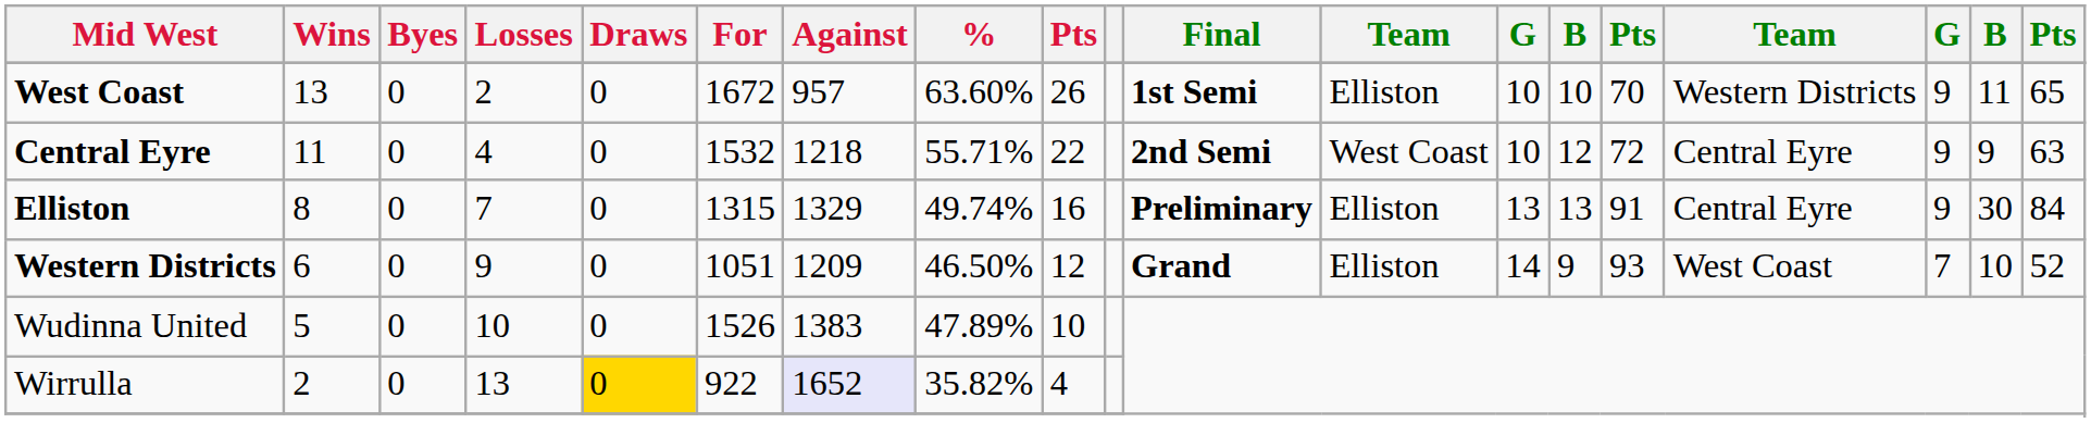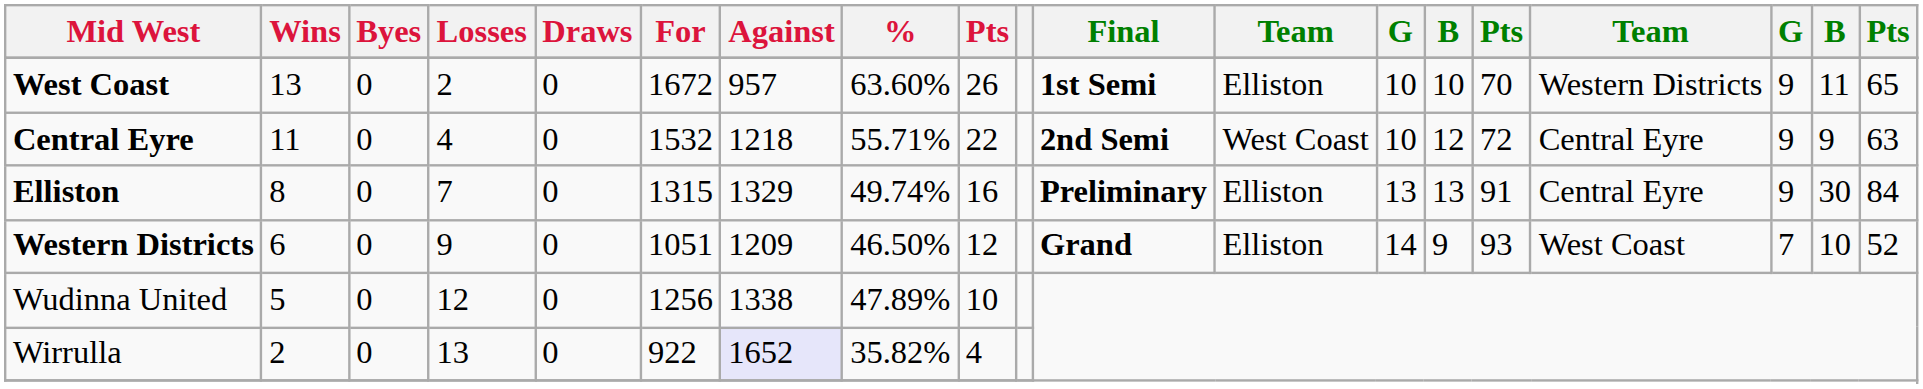 <table style="font-size: 85%; text-align: left;" class="wikitable">
 <tr>
 <th style="color:crimson">Mid West</th>
 <th style="color:crimson">Wins</th>
 <th style="color:crimson">Byes</th>
 <th style="color:crimson">Losses</th>
 <th style="color:crimson">Draws</th>
 <th style="color:crimson">For</th>
 <th style="color:crimson">Against</th>
 <th style="color:crimson">%</th>
 <th style="color:crimson">Pts</th>
 <th></th>
 <th style="color:green">Final</th>
 <th style="color:green">Team</th>
 <th style="color:green">G</th>
 <th style="color:green">B</th>
 <th style="color:green">Pts</th>
 <th style="color:green">Team</th>
 <th style="color:green">G</th>
 <th style="color:green">B</th>
 <th style="color:green">Pts</th>
 </tr>
 <tr>
 </tr>
 <tr>
 </tr>
 <tr>
 <td><strong>	West Coast	</strong></td>
 <td>13</td>
 <td>0</td>
 <td>2</td>
 <td>0</td>
 <td>1672</td>
 <td>957</td>
 <td>63.60%</td>
 <td>26</td>
 <td></td>
 <td><strong>1st Semi</strong></td>
 <td>Elliston</td>
 <td>10</td>
 <td>10</td>
 <td>70</td>
 <td>Western Districts</td>
 <td>9</td>
 <td>11</td>
 <td>65</td>
 </tr>
 <tr>
 <td><strong>	Central Eyre	</strong></td>
 <td>11</td>
 <td>0</td>
 <td>4</td>
 <td>0</td>
 <td>1532</td>
 <td>1218</td>
 <td>55.71%</td>
 <td>22</td>
 <td></td>
 <td><strong>2nd Semi</strong></td>
 <td>West Coast</td>
 <td>10</td>
 <td>12</td>
 <td>72</td>
 <td>Central Eyre</td>
 <td>9</td>
 <td>9</td>
 <td>63</td>
 </tr>
 <tr>
 <td><strong>	Elliston	</strong></td>
 <td>8</td>
 <td>0</td>
 <td>7</td>
 <td>0</td>
 <td>1315</td>
 <td>1329</td>
 <td>49.74%</td>
 <td>16</td>
 <td></td>
 <td><strong>Preliminary</strong></td>
 <td>Elliston</td>
 <td>13</td>
 <td>13</td>
 <td>91</td>
 <td>Central Eyre</td>
 <td>9</td>
 <td>30</td>
 <td>84</td>
 </tr>
 <tr>
 <td><strong>	Western Districts	</strong></td>
 <td>6</td>
 <td>0</td>
 <td>9</td>
 <td>0</td>
 <td>1051</td>
 <td>1209</td>
 <td>46.50%</td>
 <td>12</td>
 <td></td>
 <td><strong>Grand</strong></td>
 <td>Elliston</td>
 <td>14</td>
 <td>9</td>
 <td>93</td>
 <td>West Coast</td>
 <td>7</td>
 <td>10</td>
 <td>52</td>
 </tr>
 <tr>
 <td>Wudinna United</td>
 <td>5</td>
 <td>0</td>
-<td>10</td>
+<td>12</td>
 <td>0</td>
-<td>1526</td>
-<td>1383</td>
+<td>1256</td>
+<td>1338</td>
 <td>47.89%</td>
 <td>10</td>
 <td></td>
 </tr>
 <tr>
 <td>Wirrulla</td>
 <td>2</td>
 <td>0</td>
 <td>13</td>
-<td style="background: gold;">0</td>
+<td>0</td>
 <td>922</td>
 <td style="background: lavender;">1652</td>
 <td>35.82%</td>
 <td>4</td>
 <td></td>
 </tr>
 <tr>
 </tr>
 </table>
